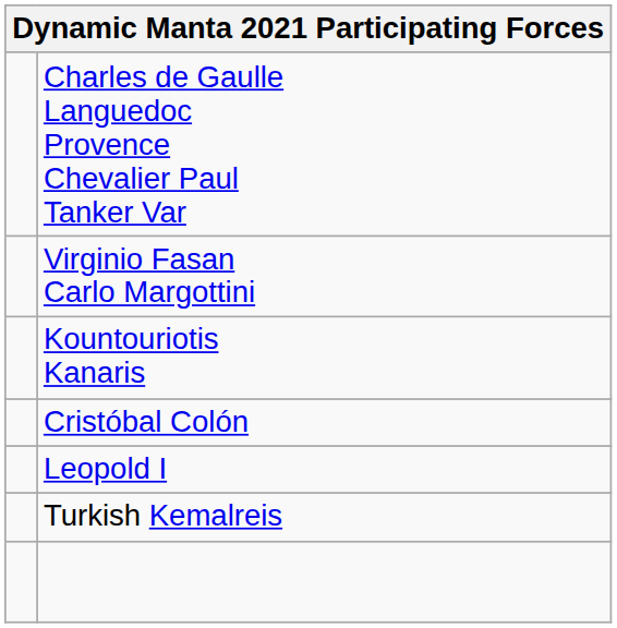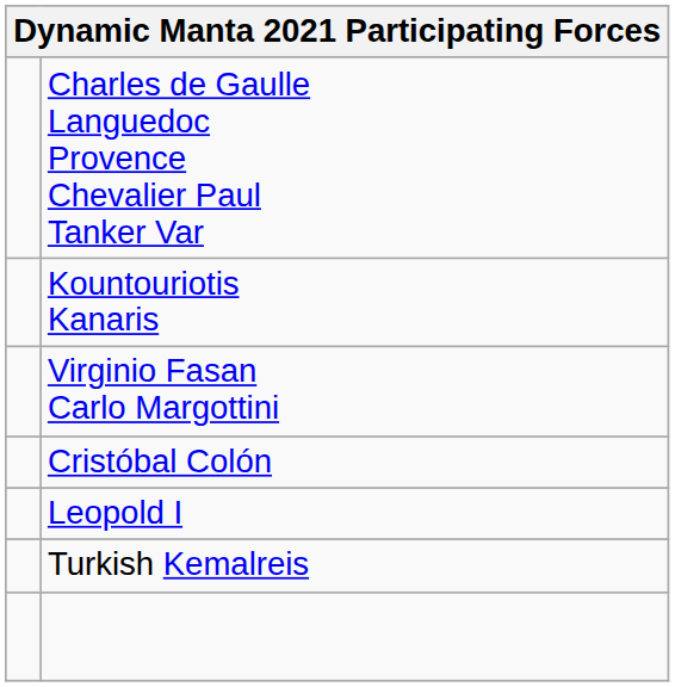 <table class="wikitable">
 <tr>
 <th colspan="2">Dynamic Manta 2021 Participating Forces</th>
 </tr>
 <tr>
 <td></td>
 <td><a href='#'>Charles de Gaulle</a><br> <a href='#'>Languedoc</a><br> <a href='#'>Provence</a><br> <a href='#'>Chevalier Paul</a><br><a href='#'>Tanker Var</a></td>
 </tr>
 <tr>
 <td></td>
-<td><a href='#'>Virginio Fasan</a><br><a href='#'>Carlo Margottini</a></td>
+<td><a href='#'> Kountouriotis</a><br> <a href='#'>Kanaris</a></td>
 </tr>
 <tr>
 <td></td>
-<td><a href='#'> Kountouriotis</a><br> <a href='#'>Kanaris</a></td>
+<td><a href='#'>Virginio Fasan</a><br><a href='#'>Carlo Margottini</a></td>
 </tr>
 <tr>
 <td></td>
 <td><a href='#'>Cristóbal Colón</a></td>
 </tr>
 <tr>
 <td></td>
 <td><a href='#'>Leopold I</a></td>
 </tr>
 <tr>
 <td></td>
 <td>Turkish <a href='#'>Kemalreis</a></td>
 </tr>
 <tr>
 <td></td>
 <td><br> <br></td>
 </tr>
 </table>
